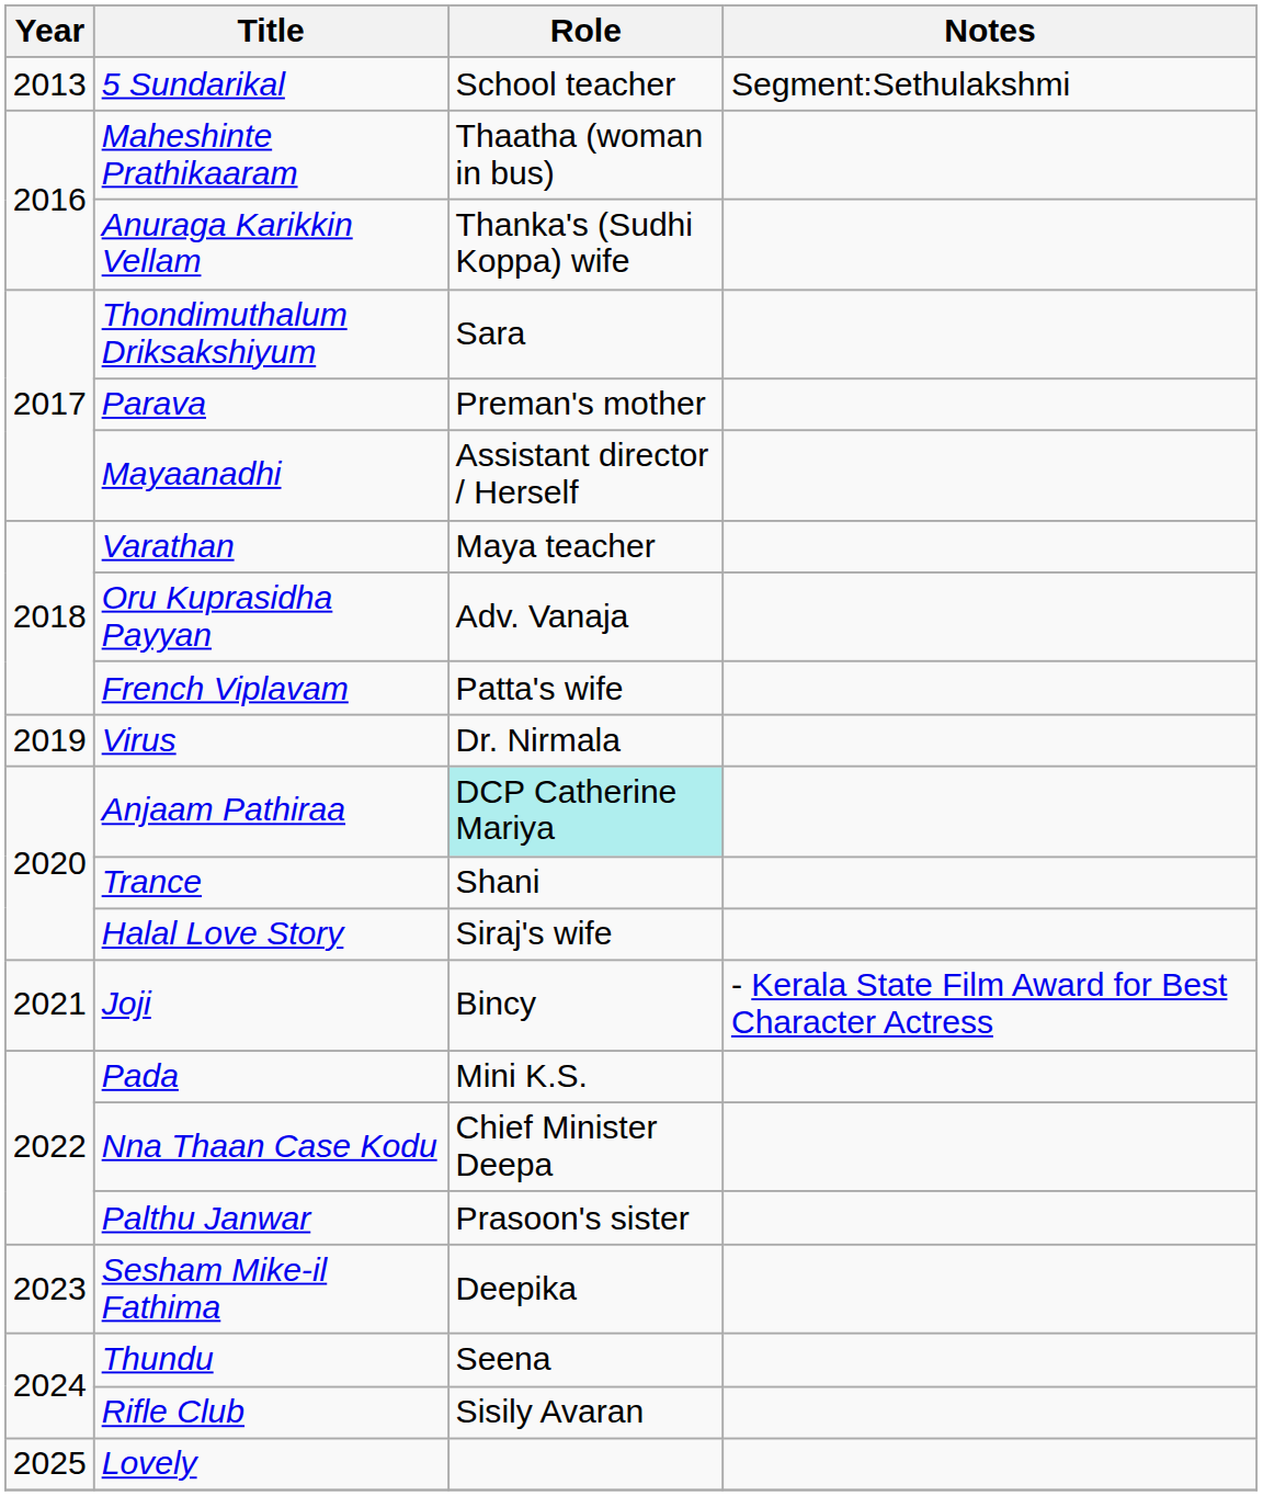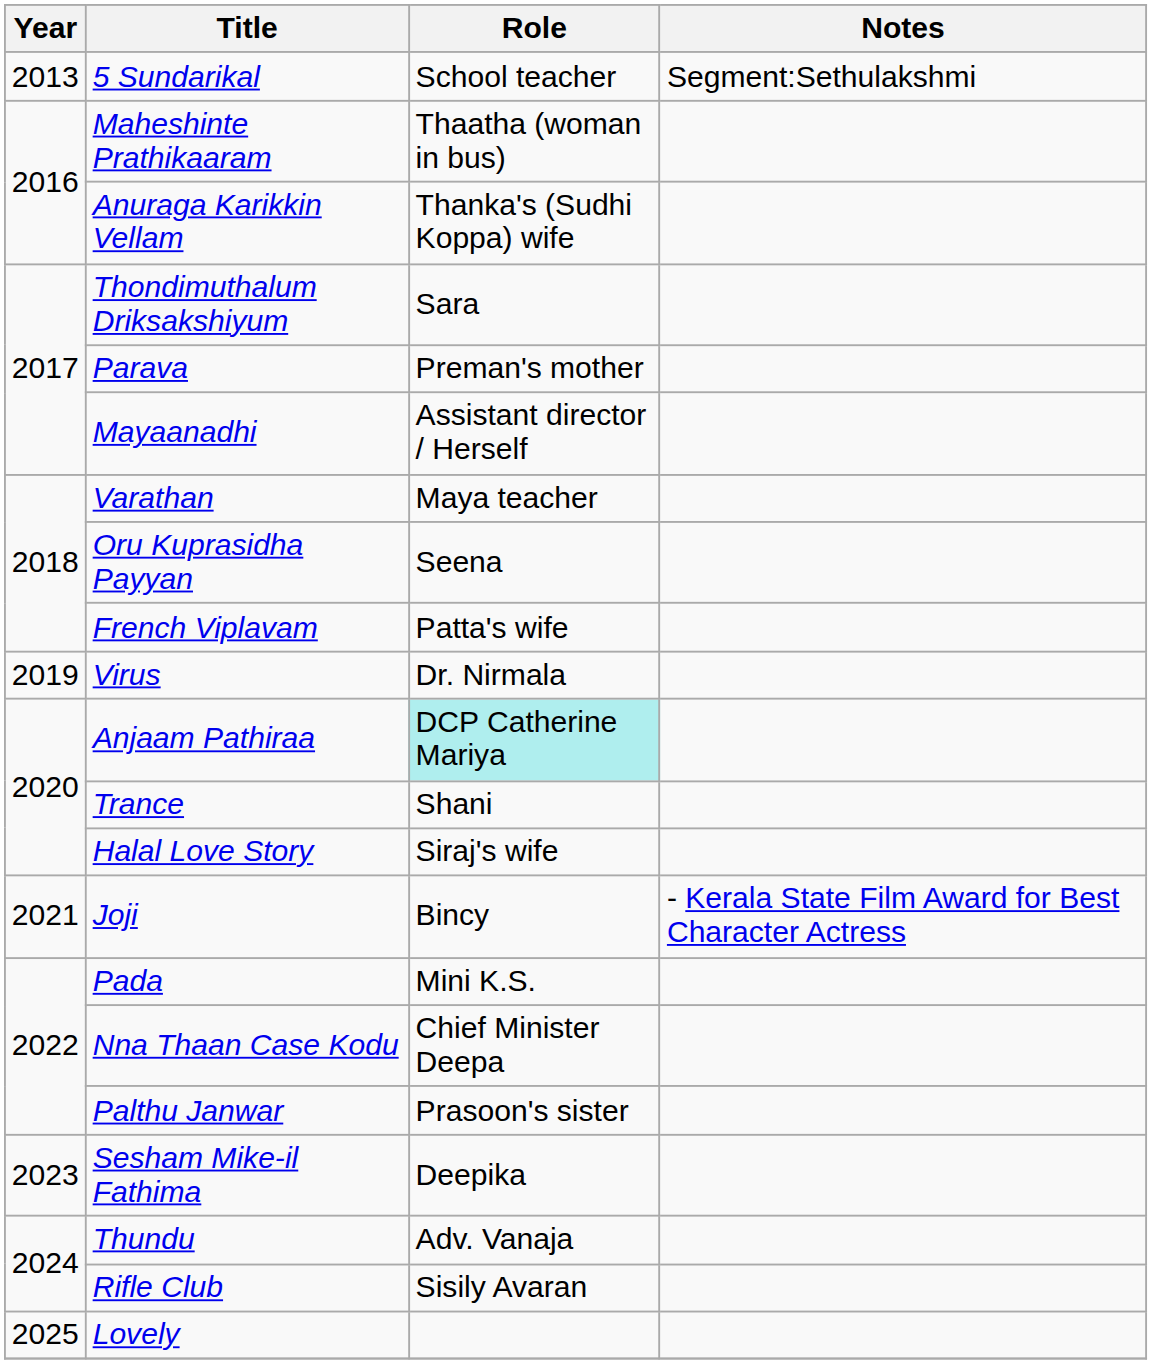 <table class="wikitable sortable">
 <tr>
 <th>Year</th>
 <th>Title</th>
 <th>Role</th>
 <th class="unsortable">Notes</th>
 </tr>
 <tr>
 <td>2013</td>
 <td><em><a href='#'>5 Sundarikal</a></em></td>
 <td>School teacher</td>
 <td>Segment:Sethulakshmi</td>
 </tr>
 <tr>
 <td rowspan=2>2016</td>
 <td><em><a href='#'>Maheshinte Prathikaaram</a></em></td>
 <td>Thaatha (woman in bus)</td>
 <td></td>
 </tr>
 <tr>
 <td><em><a href='#'>Anuraga Karikkin Vellam</a></em></td>
 <td>Thanka's (Sudhi Koppa) wife</td>
 <td></td>
 </tr>
 <tr>
 <td rowspan=3>2017</td>
 <td><em><a href='#'>Thondimuthalum Driksakshiyum</a></em></td>
 <td>Sara</td>
 <td></td>
 </tr>
 <tr>
 <td><em><a href='#'>Parava</a></em></td>
 <td>Preman's mother</td>
 <td></td>
 </tr>
 <tr>
 <td><em><a href='#'>Mayaanadhi</a></em></td>
 <td>Assistant director / Herself</td>
 <td></td>
 </tr>
 <tr>
 <td rowspan=3>2018</td>
 <td><em><a href='#'>Varathan</a></em></td>
 <td>Maya teacher</td>
 <td></td>
 </tr>
 <tr>
 <td><em><a href='#'>Oru Kuprasidha Payyan</a></em></td>
-<td>Adv. Vanaja</td>
+<td>Seena</td>
 <td></td>
 </tr>
 <tr>
 <td><em><a href='#'>French Viplavam</a></em></td>
 <td>Patta's wife</td>
 <td></td>
 </tr>
 <tr>
 <td>2019</td>
 <td><em><a href='#'>Virus</a></em></td>
 <td>Dr. Nirmala</td>
 <td></td>
 </tr>
 <tr>
 <td rowspan=3>2020</td>
 <td><em><a href='#'>Anjaam Pathiraa</a></em></td>
 <td style="background: paleturquoise;">DCP Catherine Mariya</td>
 <td></td>
 </tr>
 <tr>
 <td><em><a href='#'>Trance</a></em></td>
 <td>Shani</td>
 <td></td>
 </tr>
 <tr>
 <td><em><a href='#'>Halal Love Story</a></em></td>
 <td>Siraj's wife</td>
 <td></td>
 </tr>
 <tr>
 <td>2021</td>
 <td><em><a href='#'>Joji</a></em></td>
 <td>Bincy</td>
 <td> - <a href='#'>Kerala State Film Award for Best Character Actress</a></td>
 </tr>
 <tr>
 <td rowspan=3>2022</td>
 <td><em><a href='#'>Pada</a></em></td>
 <td>Mini K.S.</td>
 <td></td>
 </tr>
 <tr>
 <td><em><a href='#'>Nna Thaan Case Kodu</a></em></td>
 <td>Chief Minister Deepa</td>
 <td></td>
 </tr>
 <tr>
 <td><em><a href='#'>Palthu Janwar</a></em></td>
 <td>Prasoon's sister</td>
 <td></td>
 </tr>
 <tr>
 <td>2023</td>
 <td><em><a href='#'>Sesham Mike-il Fathima</a></em></td>
 <td>Deepika</td>
 <td></td>
 </tr>
 <tr>
 <td rowspan=2>2024</td>
 <td><em><a href='#'>Thundu</a></em></td>
-<td>Seena</td>
+<td>Adv. Vanaja</td>
 <td></td>
 </tr>
 <tr>
 <td><em><a href='#'>Rifle Club</a></em></td>
 <td>Sisily Avaran</td>
 <td></td>
 </tr>
 <tr>
 <td>2025</td>
 <td><em><a href='#'>Lovely</a></em></td>
 <td></td>
 <td></td>
 </tr>
 <tr>
 </tr>
 </table>
